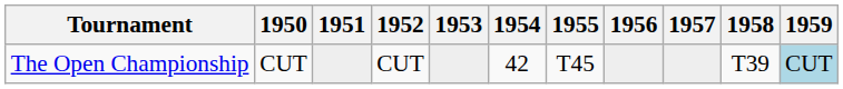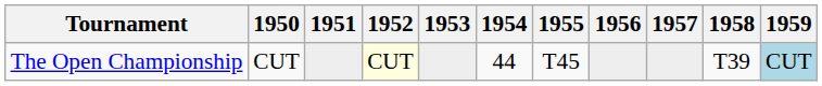 <table class="wikitable" style="font-size:95%;text-align:center;">
 <tr>
 <th>Tournament</th>
 <th>1950</th>
 <th>1951</th>
 <th>1952</th>
 <th>1953</th>
 <th>1954</th>
 <th>1955</th>
 <th>1956</th>
 <th>1957</th>
 <th>1958</th>
 <th>1959</th>
 </tr>
 <tr>
 <td align=left><a href='#'>The Open Championship</a></td>
 <td>CUT</td>
 <td style="background:#eeeeee;"></td>
-<td>CUT</td>
+<td style="background: lightyellow;">CUT</td>
 <td style="background:#eeeeee;"></td>
-<td>42</td>
+<td>44</td>
 <td>T45</td>
 <td style="background:#eeeeee;"></td>
 <td style="background:#eeeeee;"></td>
 <td>T39</td>
 <td style="background: lightblue;">CUT</td>
 </tr>
 </table>
